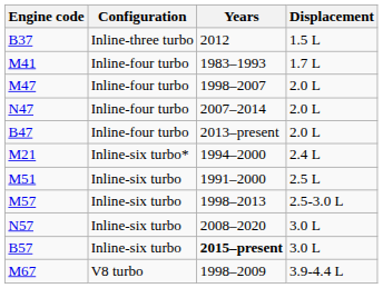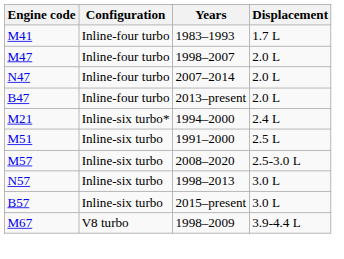 <table class="wikitable sortable" style="text-align: left;">
 <tr>
 <th>Engine code</th>
 <th>Configuration</th>
 <th>Years</th>
 <th>Displacement</th>
-</tr>
-<tr>
-<td><a href='#'>B37</a></td>
-<td>Inline-three turbo</td>
-<td>2012</td>
-<td>1.5 L</td>
 </tr>
 <tr>
 <td><a href='#'>M41</a></td>
 <td>Inline-four turbo</td>
 <td>1983–1993</td>
 <td>1.7 L</td>
 </tr>
 <tr>
 <td><a href='#'>M47</a></td>
 <td>Inline-four turbo</td>
 <td>1998–2007</td>
 <td>2.0 L</td>
 </tr>
 <tr>
 <td><a href='#'>N47</a></td>
 <td>Inline-four turbo</td>
 <td>2007–2014</td>
 <td>2.0 L</td>
 </tr>
 <tr>
 <td><a href='#'>B47</a></td>
 <td>Inline-four turbo</td>
 <td>2013–present</td>
 <td>2.0 L</td>
 </tr>
 <tr>
 <td><a href='#'>M21</a></td>
 <td>Inline-six turbo*</td>
 <td>1994–2000</td>
 <td>2.4 L</td>
 </tr>
 <tr>
 <td><a href='#'>M51</a></td>
 <td>Inline-six turbo</td>
 <td>1991–2000</td>
 <td>2.5 L</td>
 </tr>
 <tr>
 <td><a href='#'>M57</a></td>
 <td>Inline-six turbo</td>
-<td>1998–2013</td>
+<td>2008–2020</td>
 <td>2.5-3.0 L</td>
 </tr>
 <tr>
 <td><a href='#'>N57</a></td>
 <td>Inline-six turbo</td>
-<td>2008–2020</td>
+<td>1998–2013</td>
 <td>3.0 L</td>
 </tr>
 <tr>
 <td><a href='#'>B57</a></td>
 <td>Inline-six turbo</td>
-<td><strong>2015–present</strong></td>
+<td>2015–present</td>
 <td>3.0 L</td>
 </tr>
 <tr>
 <td><a href='#'>M67</a></td>
 <td>V8 turbo</td>
 <td>1998–2009</td>
 <td>3.9-4.4 L</td>
 </tr>
 </table>
